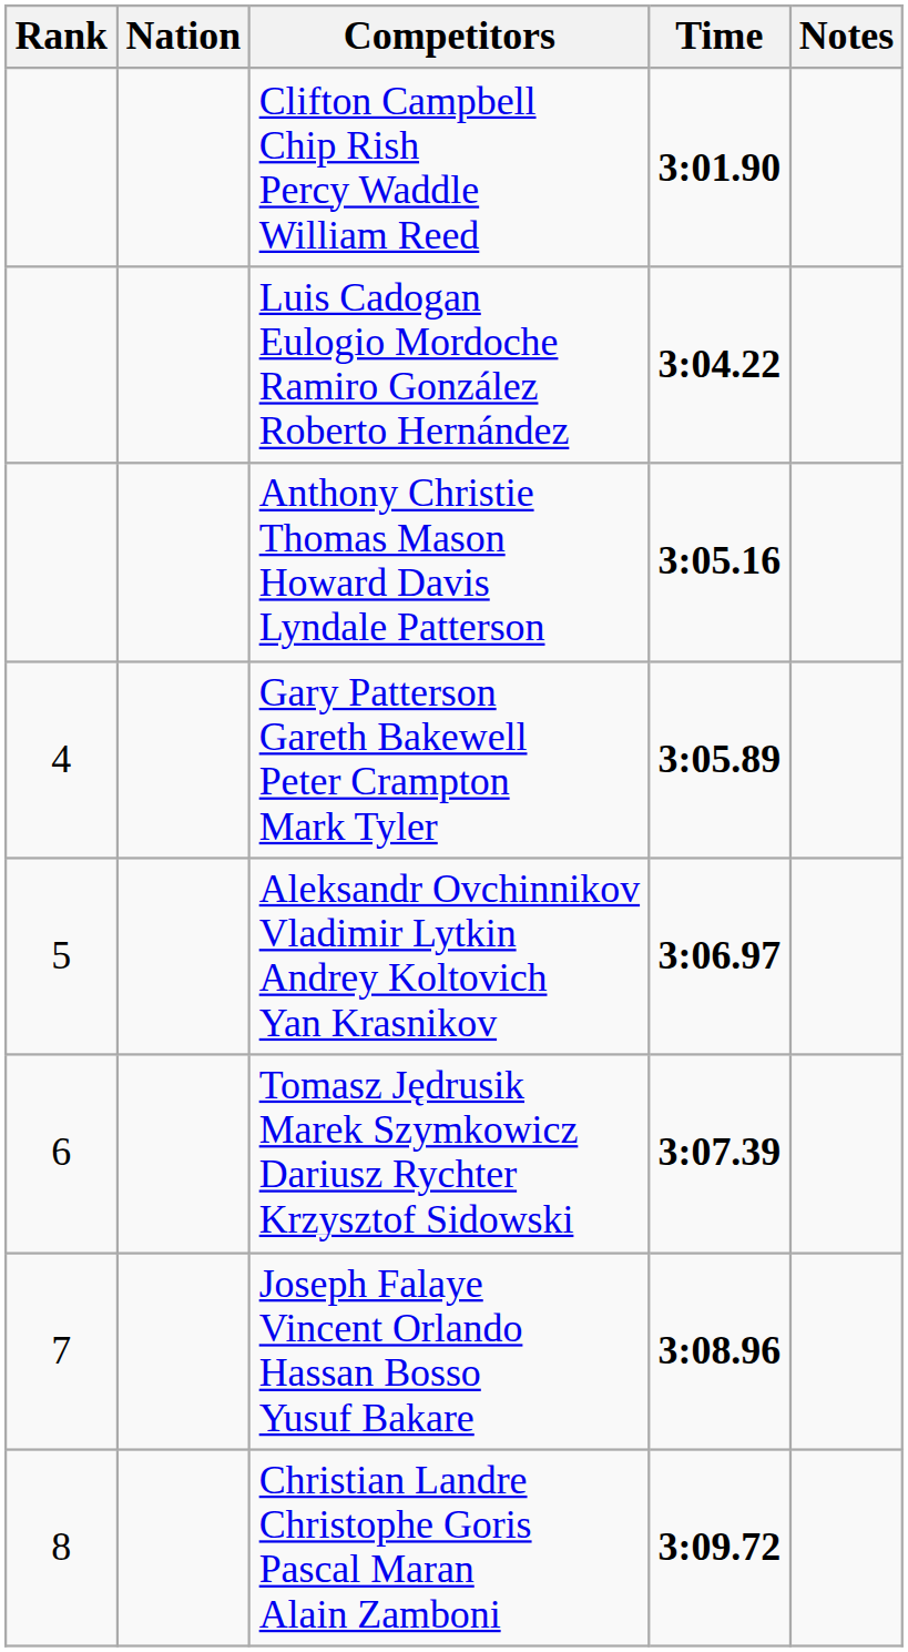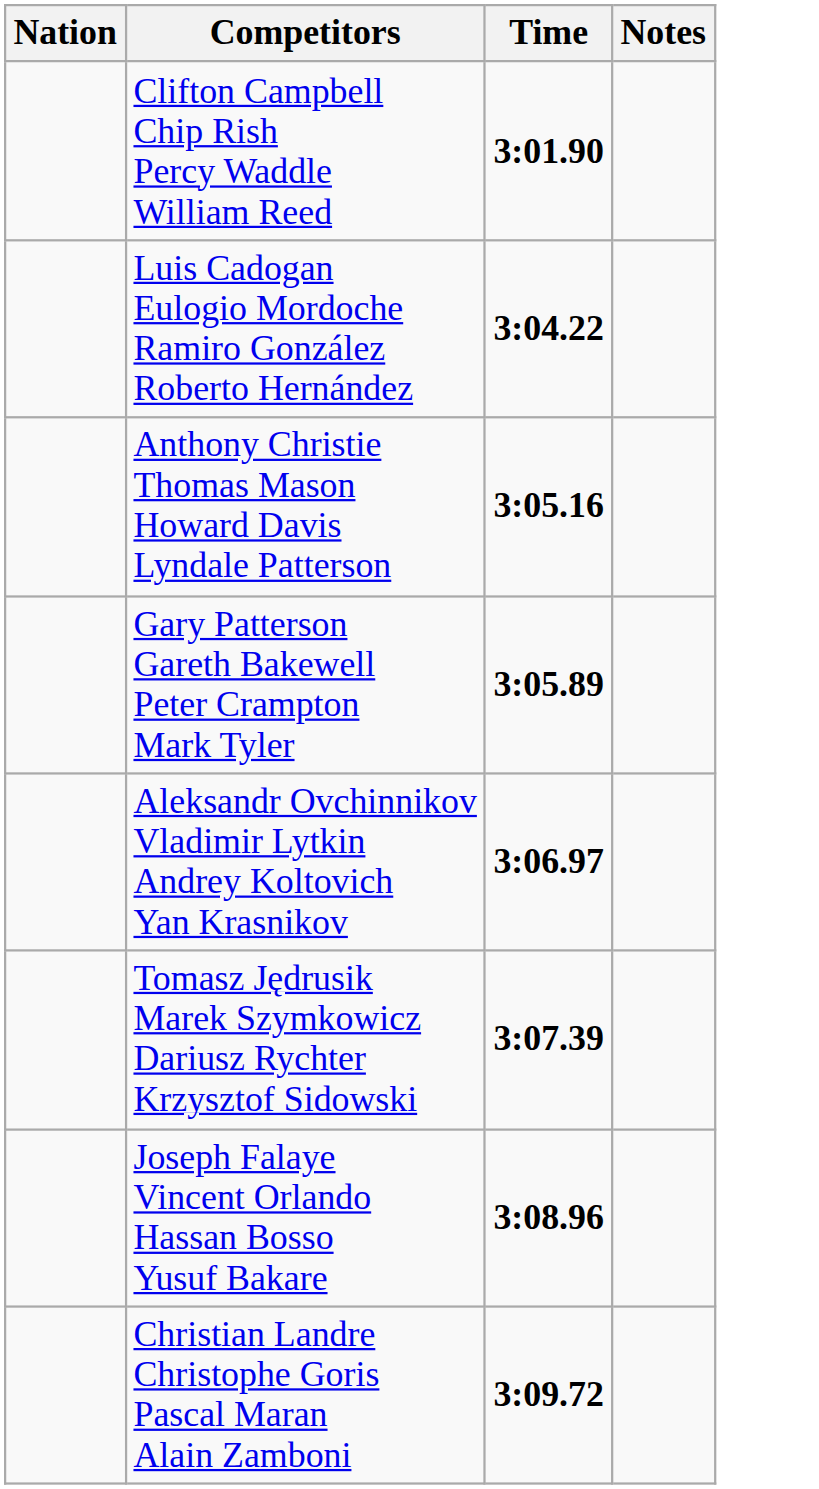 <table class="wikitable sortable" style="text-align:center">
 <tr>
-<th>Rank</th>
 <th>Nation</th>
 <th>Competitors</th>
 <th>Time</th>
 <th>Notes</th>
 </tr>
 <tr>
-<td></td>
 <td align=left></td>
 <td align=left><a href='#'>Clifton Campbell</a><br><a href='#'>Chip Rish</a><br><a href='#'>Percy Waddle</a><br><a href='#'>William Reed</a></td>
 <td><strong>3:01.90</strong></td>
 <td></td>
 </tr>
 <tr>
-<td></td>
 <td align=left></td>
 <td align=left><a href='#'>Luis Cadogan</a><br><a href='#'>Eulogio Mordoche</a><br><a href='#'>Ramiro González</a><br><a href='#'>Roberto Hernández</a></td>
 <td><strong>3:04.22</strong></td>
 <td></td>
 </tr>
 <tr>
-<td></td>
 <td align=left></td>
 <td align=left><a href='#'>Anthony Christie</a><br><a href='#'>Thomas Mason</a><br><a href='#'>Howard Davis</a><br><a href='#'>Lyndale Patterson</a></td>
 <td><strong>3:05.16</strong></td>
 <td></td>
 </tr>
 <tr>
-<td>4</td>
 <td align=left></td>
 <td align=left><a href='#'>Gary Patterson</a><br><a href='#'>Gareth Bakewell</a><br><a href='#'>Peter Crampton</a><br><a href='#'>Mark Tyler</a></td>
 <td><strong>3:05.89</strong></td>
 <td></td>
 </tr>
 <tr>
-<td>5</td>
 <td align=left></td>
 <td align=left><a href='#'>Aleksandr Ovchinnikov</a><br><a href='#'>Vladimir Lytkin</a><br><a href='#'>Andrey Koltovich</a><br><a href='#'>Yan Krasnikov</a></td>
 <td><strong>3:06.97</strong></td>
 <td></td>
 </tr>
 <tr>
-<td>6</td>
 <td align=left></td>
 <td align=left><a href='#'>Tomasz Jędrusik</a><br><a href='#'>Marek Szymkowicz</a><br><a href='#'>Dariusz Rychter</a><br><a href='#'>Krzysztof Sidowski</a></td>
 <td><strong>3:07.39</strong></td>
 <td></td>
 </tr>
 <tr>
-<td>7</td>
 <td align=left></td>
 <td align=left><a href='#'>Joseph Falaye</a><br><a href='#'>Vincent Orlando</a><br><a href='#'>Hassan Bosso</a><br><a href='#'>Yusuf Bakare</a></td>
 <td><strong>3:08.96</strong></td>
 <td></td>
 </tr>
 <tr>
-<td>8</td>
 <td align=left></td>
 <td align=left><a href='#'>Christian Landre</a><br><a href='#'>Christophe Goris</a><br><a href='#'>Pascal Maran</a><br><a href='#'>Alain Zamboni</a></td>
 <td><strong>3:09.72</strong></td>
 <td></td>
 </tr>
 </table>
